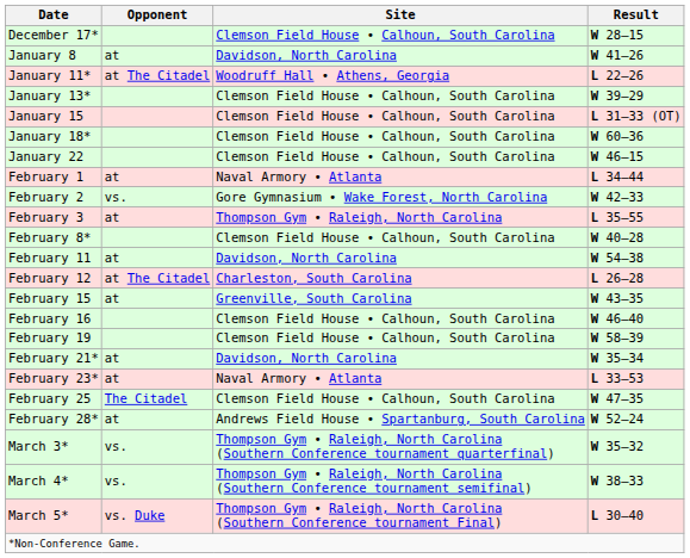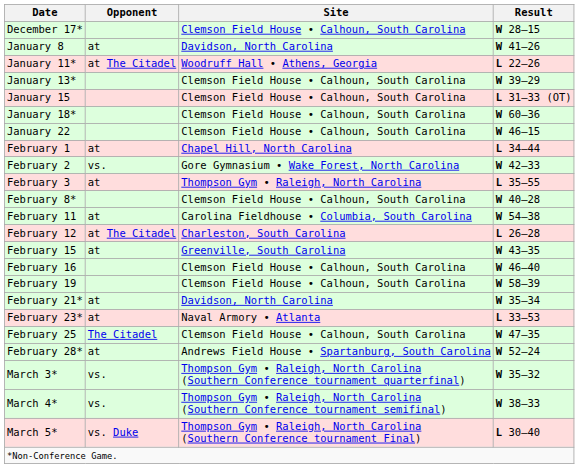 <table class="wikitable" style="font-size:95%;">
 <tr>
 <th>Date</th>
 <th>Opponent</th>
 <th>Site</th>
 <th>Result</th>
 </tr>
 <tr style="background: #ddffdd;">
 <td>December 17*</td>
 <td></td>
 <td><a href='#'>Clemson Field House</a> • <a href='#'>Calhoun, South Carolina</a></td>
 <td><strong>W</strong> 28–15</td>
 </tr>
 <tr style="background: #ddffdd;">
 <td>January 8</td>
 <td>at </td>
 <td><a href='#'>Davidson, North Carolina</a></td>
 <td><strong>W</strong> 41–26</td>
 </tr>
 <tr style="background: #ffdddd;">
 <td>January 11*</td>
 <td>at <a href='#'>The Citadel</a></td>
 <td><a href='#'>Woodruff Hall</a> • <a href='#'>Athens, Georgia</a></td>
 <td><strong>L</strong> 22–26</td>
 </tr>
 <tr style="background: #ddffdd;">
 <td>January 13*</td>
 <td></td>
 <td>Clemson Field House • Calhoun, South Carolina</td>
 <td><strong>W</strong> 39–29</td>
 </tr>
 <tr style="background: #ffdddd;">
 <td>January 15</td>
 <td></td>
 <td>Clemson Field House • Calhoun, South Carolina</td>
 <td><strong>L</strong> 31–33 (OT)</td>
 </tr>
 <tr style="background: #ddffdd;">
 <td>January 18*</td>
 <td></td>
 <td>Clemson Field House • Calhoun, South Carolina</td>
 <td><strong>W</strong> 60–36</td>
 </tr>
 <tr style="background: #ddffdd;">
 <td>January 22</td>
 <td></td>
 <td>Clemson Field House • Calhoun, South Carolina</td>
 <td><strong>W</strong> 46–15</td>
 </tr>
 <tr style="background: #ffdddd;">
 <td>February 1</td>
 <td>at </td>
-<td>Naval Armory • <a href='#'>Atlanta</a></td>
+<td><a href='#'>Chapel Hill, North Carolina</a></td>
 <td><strong>L</strong> 34–44</td>
 </tr>
 <tr style="background: #ddffdd;">
 <td>February 2</td>
 <td>vs. </td>
 <td>Gore Gymnasium • <a href='#'>Wake Forest, North Carolina</a></td>
 <td><strong>W</strong> 42–33</td>
 </tr>
 <tr style="background: #ffdddd;">
 <td>February 3</td>
 <td>at </td>
 <td><a href='#'>Thompson Gym</a> • <a href='#'>Raleigh, North Carolina</a></td>
 <td><strong>L</strong> 35–55</td>
 </tr>
 <tr style="background: #ddffdd;">
 <td>February 8*</td>
 <td></td>
 <td>Clemson Field House • Calhoun, South Carolina</td>
 <td><strong>W</strong> 40–28</td>
 </tr>
 <tr style="background: #ddffdd;">
 <td>February 11</td>
 <td>at </td>
-<td><a href='#'>Davidson, North Carolina</a></td>
+<td>Carolina Fieldhouse • <a href='#'>Columbia, South Carolina</a></td>
 <td><strong>W</strong> 54–38</td>
 </tr>
 <tr style="background: #ffdddd;">
 <td>February 12</td>
 <td>at <a href='#'>The Citadel</a></td>
 <td><a href='#'>Charleston, South Carolina</a></td>
 <td><strong>L</strong> 26–28</td>
 </tr>
 <tr style="background: #ddffdd;">
 <td>February 15</td>
 <td>at </td>
 <td><a href='#'>Greenville, South Carolina</a></td>
 <td><strong>W</strong> 43–35</td>
 </tr>
 <tr style="background: #ddffdd;">
 <td>February 16</td>
 <td></td>
 <td>Clemson Field House • Calhoun, South Carolina</td>
 <td><strong>W</strong> 46–40</td>
 </tr>
 <tr style="background: #ddffdd;">
 <td>February 19</td>
 <td></td>
 <td>Clemson Field House • Calhoun, South Carolina</td>
 <td><strong>W</strong> 58–39</td>
 </tr>
 <tr style="background: #ddffdd;">
 <td>February 21*</td>
 <td>at </td>
 <td><a href='#'>Davidson, North Carolina</a></td>
 <td><strong>W</strong> 35–34</td>
 </tr>
 <tr style="background: #ffdddd;">
 <td>February 23*</td>
 <td>at </td>
 <td>Naval Armory • <a href='#'>Atlanta</a></td>
 <td><strong>L</strong> 33–53</td>
 </tr>
 <tr style="background: #ddffdd;">
 <td>February 25</td>
 <td><a href='#'>The Citadel</a></td>
 <td>Clemson Field House • Calhoun, South Carolina</td>
 <td><strong>W</strong> 47–35</td>
 </tr>
 <tr style="background: #ddffdd;">
 <td>February 28*</td>
 <td>at </td>
 <td>Andrews Field House • <a href='#'>Spartanburg, South Carolina</a></td>
 <td><strong>W</strong> 52–24</td>
 </tr>
 <tr style="background: #ddffdd;">
 <td>March 3*</td>
 <td>vs. </td>
 <td><a href='#'>Thompson Gym</a> • <a href='#'>Raleigh, North Carolina</a><br>(<a href='#'>Southern Conference tournament quarterfinal</a>)</td>
 <td><strong>W</strong> 35–32</td>
 </tr>
 <tr style="background: #ddffdd;">
 <td>March 4*</td>
 <td>vs. </td>
 <td><a href='#'>Thompson Gym</a> • <a href='#'>Raleigh, North Carolina</a><br>(<a href='#'>Southern Conference tournament semifinal</a>)</td>
 <td><strong>W</strong> 38–33</td>
 </tr>
 <tr style="background: #ffdddd;">
 <td>March 5*</td>
 <td>vs. <a href='#'>Duke</a></td>
 <td><a href='#'>Thompson Gym</a> • <a href='#'>Raleigh, North Carolina</a><br>(<a href='#'>Southern Conference tournament Final</a>)</td>
 <td><strong>L</strong> 30–40</td>
 </tr>
 <tr style="background:#f9f9f9;">
 <td colspan=4><small>*Non-Conference Game.</small></td>
 </tr>
 </table>
